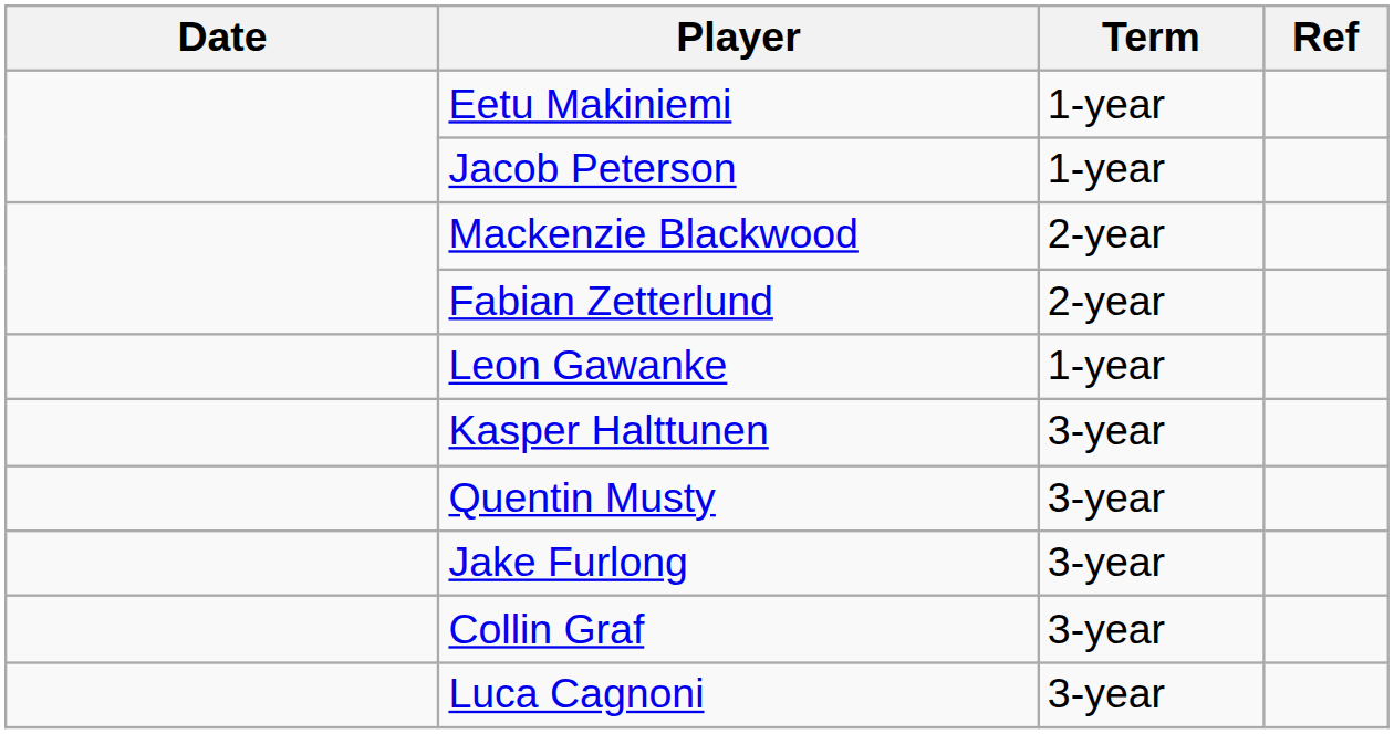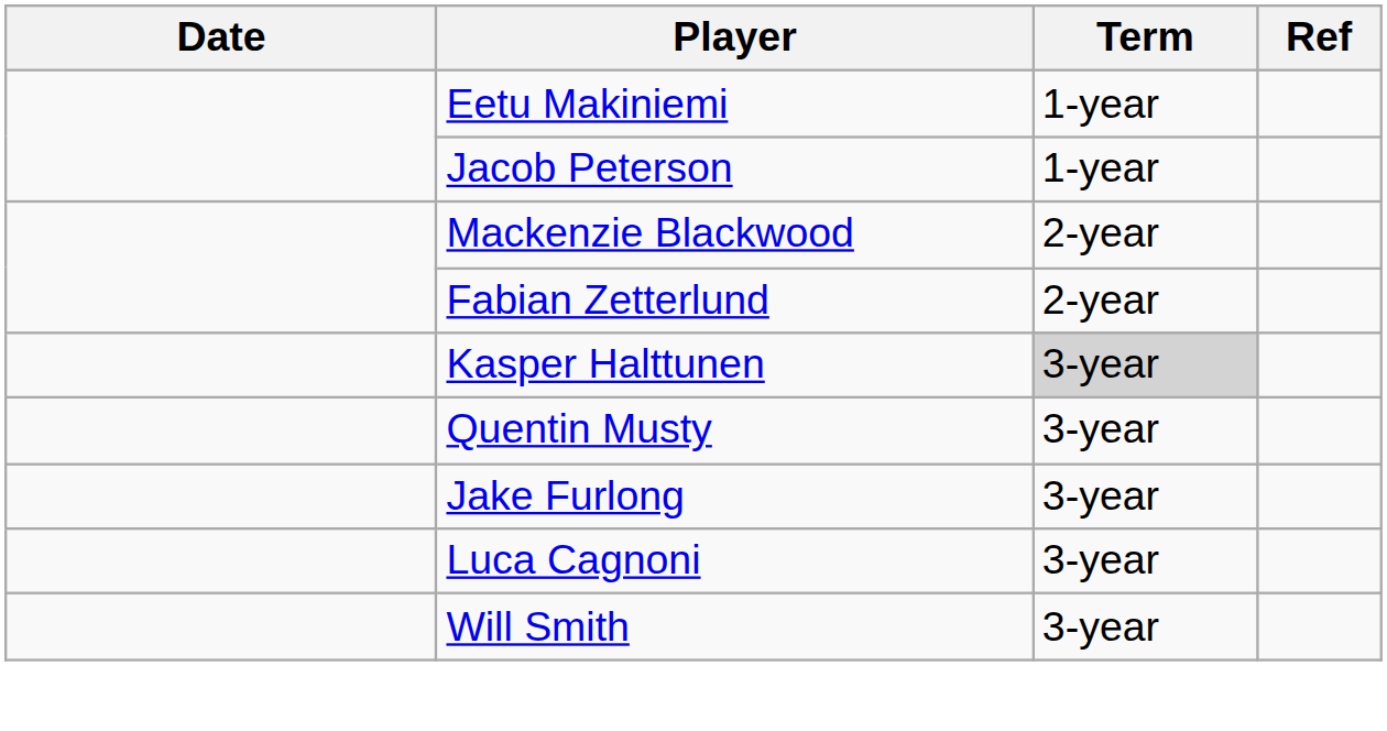 <table class="wikitable">
 <tr>
 <th style="width: 10em;">Date</th>
 <th style="width: 14em;">Player</th>
 <th style="width: 5em;">Term</th>
 <th style="width: 2.5em;">Ref</th>
 </tr>
 <tr>
 <td rowspan=2></td>
 <td><a href='#'>Eetu Makiniemi</a></td>
 <td>1-year</td>
 <td></td>
 </tr>
 <tr>
 <td><a href='#'>Jacob Peterson</a></td>
 <td>1-year</td>
 <td></td>
 </tr>
 <tr>
 <td rowspan=2></td>
 <td><a href='#'>Mackenzie Blackwood</a></td>
 <td>2-year</td>
 <td></td>
 </tr>
 <tr>
 <td><a href='#'>Fabian Zetterlund</a></td>
 <td>2-year</td>
 <td></td>
 </tr>
 <tr>
 <td></td>
-<td><a href='#'>Leon Gawanke</a></td>
-<td>1-year</td>
-<td></td>
-</tr>
-<tr>
-<td></td>
 <td><a href='#'>Kasper Halttunen</a></td>
-<td>3-year</td>
+<td style="background: lightgrey;">3-year</td>
 <td></td>
 </tr>
 <tr>
 <td></td>
 <td><a href='#'>Quentin Musty</a></td>
 <td>3-year</td>
 <td></td>
 </tr>
 <tr>
 <td></td>
 <td><a href='#'>Jake Furlong</a></td>
 <td>3-year</td>
 <td></td>
 </tr>
 <tr>
 <td></td>
-<td><a href='#'>Collin Graf</a></td>
+<td><a href='#'>Luca Cagnoni</a></td>
 <td>3-year</td>
 <td></td>
 </tr>
 <tr>
 <td></td>
-<td><a href='#'>Luca Cagnoni</a></td>
+<td><a href='#'>Will Smith</a></td>
 <td>3-year</td>
 <td></td>
 </tr>
 </table>
